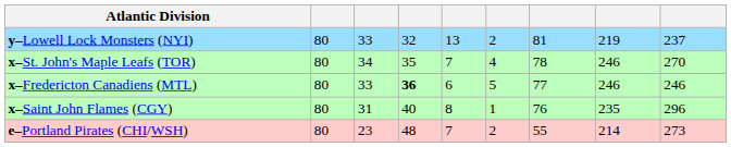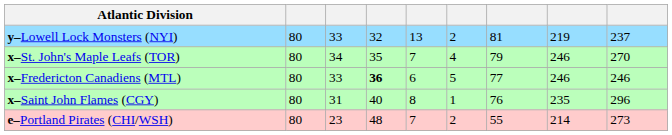 <table class="wikitable" style="width:50em">
 <tr>
 <th width="35%">Atlantic Division</th>
 <th width="5%"></th>
 <th width="5%"></th>
 <th width="5%"></th>
 <th width="5%"></th>
 <th width="5%"></th>
 <th width="7.5%"></th>
 <th width="7.5%"></th>
 <th width="7.5%"></th>
 </tr>
 <tr bgcolor="#97DEFF">
 <td><strong>y–</strong><a href='#'>Lowell Lock Monsters</a> (<a href='#'>NYI</a>)</td>
 <td>80</td>
 <td>33</td>
 <td>32</td>
 <td>13</td>
 <td>2</td>
 <td>81</td>
 <td>219</td>
 <td>237</td>
 </tr>
 <tr bgcolor="#bbffbb">
 <td><strong>x–</strong><a href='#'>St. John's Maple Leafs</a> (<a href='#'>TOR</a>)</td>
 <td>80</td>
 <td>34</td>
 <td>35</td>
 <td>7</td>
 <td>4</td>
-<td>78</td>
+<td>79</td>
 <td>246</td>
 <td>270</td>
 </tr>
 <tr bgcolor="#bbffbb">
 <td><strong>x–</strong><a href='#'>Fredericton Canadiens</a> (<a href='#'>MTL</a>)</td>
 <td>80</td>
 <td>33</td>
 <td><strong>36</strong></td>
 <td>6</td>
 <td>5</td>
 <td>77</td>
 <td>246</td>
 <td>246</td>
 </tr>
 <tr bgcolor="#bbffbb">
 <td><strong>x–</strong><a href='#'>Saint John Flames</a> (<a href='#'>CGY</a>)</td>
 <td>80</td>
 <td>31</td>
 <td>40</td>
 <td>8</td>
 <td>1</td>
 <td>76</td>
 <td>235</td>
 <td>296</td>
 </tr>
 <tr bgcolor="#ffcccc">
 <td><strong>e–</strong><a href='#'>Portland Pirates</a> (<a href='#'>CHI</a>/<a href='#'>WSH</a>)</td>
 <td>80</td>
 <td>23</td>
 <td>48</td>
 <td>7</td>
 <td>2</td>
 <td>55</td>
 <td>214</td>
 <td>273</td>
 </tr>
 </table>
